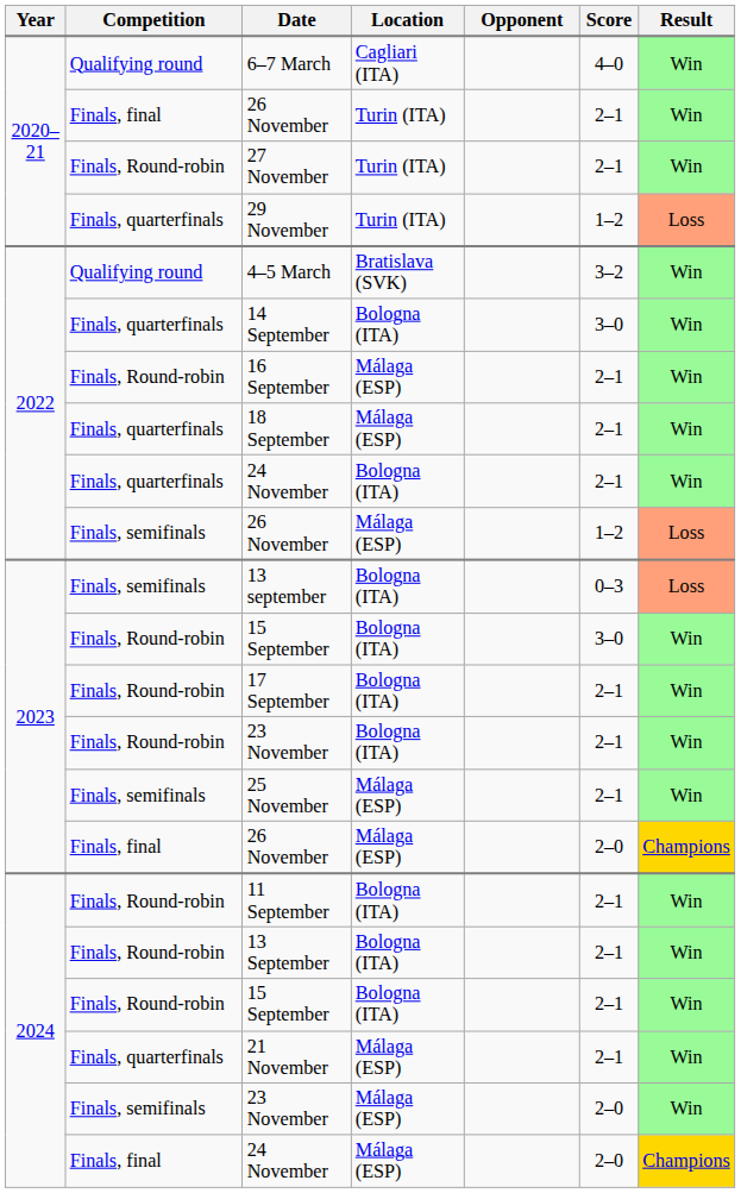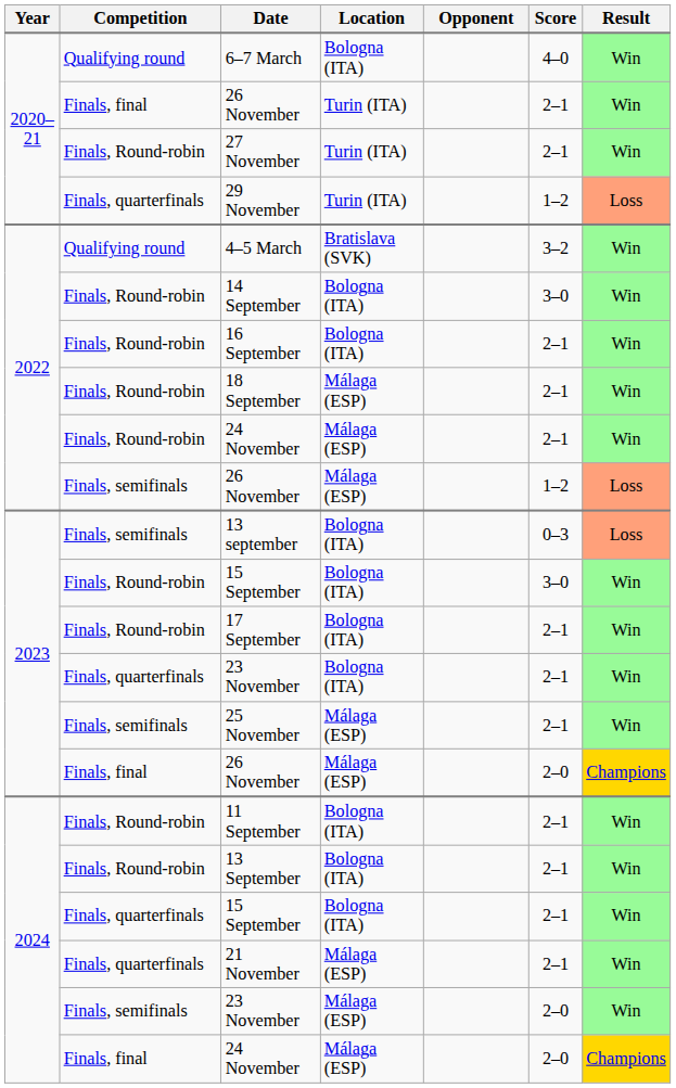 <table class="wikitable collapsible">
 <tr>
 <th width="50">Year</th>
 <th width="300">Competition</th>
 <th width="125">Date</th>
 <th width="150">Location</th>
 <th width="150">Opponent</th>
 <th width="50">Score</th>
 <th width="70">Result</th>
 </tr>
 <tr style="border-top:2px solid gray;">
 <td align="center" rowspan="4"><a href='#'>2020–21</a></td>
 <td><a href='#'>Qualifying round</a></td>
 <td>6–7 March</td>
-<td><a href='#'>Cagliari</a> (ITA)</td>
+<td><a href='#'>Bologna</a> (ITA)</td>
 <td></td>
 <td align="center">4–0</td>
 <td align="center" bgcolor="#98FB98">Win</td>
 </tr>
 <tr>
 <td><a href='#'>Finals</a>, final</td>
 <td>26 November</td>
 <td><a href='#'>Turin</a> (ITA)</td>
 <td></td>
 <td align="center">2–1</td>
 <td align="center" bgcolor="#98FB98">Win</td>
 </tr>
 <tr>
 <td><a href='#'>Finals</a>, Round-robin</td>
 <td>27 November</td>
 <td><a href='#'>Turin</a> (ITA)</td>
 <td></td>
 <td align="center">2–1</td>
 <td align="center" bgcolor="#98FB98">Win</td>
 </tr>
 <tr>
 <td><a href='#'>Finals</a>, quarterfinals</td>
 <td>29 November</td>
 <td><a href='#'>Turin</a> (ITA)</td>
 <td></td>
 <td align="center">1–2</td>
 <td align="center" bgcolor="FFA07A">Loss</td>
 </tr>
 <tr style="border-top:2px solid gray;">
 <td align="center" rowspan="6"><a href='#'>2022</a></td>
 <td><a href='#'>Qualifying round</a></td>
 <td>4–5 March</td>
 <td><a href='#'>Bratislava</a> (SVK)</td>
 <td></td>
 <td align="center">3–2</td>
 <td align="center" bgcolor="#98FB98">Win</td>
 </tr>
 <tr>
-<td><a href='#'>Finals</a>, quarterfinals</td>
+<td><a href='#'>Finals</a>, Round-robin</td>
 <td>14 September</td>
 <td><a href='#'>Bologna</a> (ITA)</td>
 <td></td>
 <td align="center">3–0</td>
 <td align="center" bgcolor="#98FB98">Win</td>
 </tr>
 <tr>
 <td><a href='#'>Finals</a>, Round-robin</td>
 <td>16 September</td>
-<td><a href='#'>Málaga</a> (ESP)</td>
+<td><a href='#'>Bologna</a> (ITA)</td>
 <td></td>
 <td align="center">2–1</td>
 <td align="center" bgcolor="#98FB98">Win</td>
 </tr>
 <tr>
-<td><a href='#'>Finals</a>, quarterfinals</td>
+<td><a href='#'>Finals</a>, Round-robin</td>
 <td>18 September</td>
 <td><a href='#'>Málaga</a> (ESP)</td>
 <td></td>
 <td align="center">2–1</td>
 <td align="center" bgcolor="#98FB98">Win</td>
 </tr>
 <tr>
-<td><a href='#'>Finals</a>, quarterfinals</td>
+<td><a href='#'>Finals</a>, Round-robin</td>
 <td>24 November</td>
-<td><a href='#'>Bologna</a> (ITA)</td>
+<td><a href='#'>Málaga</a> (ESP)</td>
 <td></td>
 <td align="center">2–1</td>
 <td align="center" bgcolor="#98FB98">Win</td>
 </tr>
 <tr>
 <td><a href='#'>Finals</a>, semifinals</td>
 <td>26 November</td>
 <td><a href='#'>Málaga</a> (ESP)</td>
 <td></td>
 <td align="center">1–2</td>
 <td align="center" bgcolor="FFA07A">Loss</td>
 </tr>
 <tr style="border-top:2px solid gray;">
 <td align="center" rowspan="6"><a href='#'>2023</a></td>
 <td><a href='#'>Finals</a>, semifinals</td>
 <td>13 september</td>
 <td><a href='#'>Bologna</a> (ITA)</td>
 <td></td>
 <td align="center">0–3</td>
 <td align="center" bgcolor="FFA07A">Loss</td>
 </tr>
 <tr>
 <td><a href='#'>Finals</a>, Round-robin</td>
 <td>15 September</td>
 <td><a href='#'>Bologna</a> (ITA)</td>
 <td></td>
 <td align="center">3–0</td>
 <td align="center" bgcolor="#98FB98">Win</td>
 </tr>
 <tr>
 <td><a href='#'>Finals</a>, Round-robin</td>
 <td>17 September</td>
 <td><a href='#'>Bologna</a> (ITA)</td>
 <td></td>
 <td align="center">2–1</td>
 <td align="center" bgcolor="#98FB98">Win</td>
 </tr>
 <tr>
-<td><a href='#'>Finals</a>, Round-robin</td>
+<td><a href='#'>Finals</a>, quarterfinals</td>
 <td>23 November</td>
 <td><a href='#'>Bologna</a> (ITA)</td>
 <td></td>
 <td align="center">2–1</td>
 <td align="center" bgcolor="#98FB98">Win</td>
 </tr>
 <tr>
 <td><a href='#'>Finals</a>, semifinals</td>
 <td>25 November</td>
 <td><a href='#'>Málaga</a> (ESP)</td>
 <td></td>
 <td align="center">2–1</td>
 <td align="center" bgcolor="#98FB98">Win</td>
 </tr>
 <tr>
 <td><a href='#'>Finals</a>, final</td>
 <td>26 November</td>
 <td><a href='#'>Málaga</a> (ESP)</td>
 <td></td>
 <td align="center">2–0</td>
 <td align="center" bgcolor="#FFD700"><a href='#'>Champions</a></td>
 </tr>
 <tr style="border-top:2px solid gray;">
 <td align="center" rowspan="6"><a href='#'>2024</a></td>
 <td><a href='#'>Finals</a>, Round-robin</td>
 <td>11 September</td>
 <td><a href='#'>Bologna</a> (ITA)</td>
 <td></td>
 <td align="center">2–1</td>
 <td align="center" bgcolor="#98FB98">Win</td>
 </tr>
 <tr>
 <td><a href='#'>Finals</a>, Round-robin</td>
 <td>13 September</td>
 <td><a href='#'>Bologna</a> (ITA)</td>
 <td></td>
 <td align="center">2–1</td>
 <td align="center" bgcolor="#98FB98">Win</td>
 </tr>
 <tr>
-<td><a href='#'>Finals</a>, Round-robin</td>
+<td><a href='#'>Finals</a>, quarterfinals</td>
 <td>15 September</td>
 <td><a href='#'>Bologna</a> (ITA)</td>
 <td></td>
 <td align="center">2–1</td>
 <td align="center" bgcolor="#98FB98">Win</td>
 </tr>
 <tr>
 <td><a href='#'>Finals</a>, quarterfinals</td>
 <td>21 November</td>
 <td><a href='#'>Málaga</a> (ESP)</td>
 <td></td>
 <td align="center">2–1</td>
 <td align="center" bgcolor="#98FB98">Win</td>
 </tr>
 <tr>
 <td><a href='#'>Finals</a>, semifinals</td>
 <td>23 November</td>
 <td><a href='#'>Málaga</a> (ESP)</td>
 <td></td>
 <td align="center">2–0</td>
 <td align="center" bgcolor="#98FB98">Win</td>
 </tr>
 <tr>
 <td><a href='#'>Finals</a>, final</td>
 <td>24 November</td>
 <td><a href='#'>Málaga</a> (ESP)</td>
 <td></td>
 <td align="center">2–0</td>
 <td align="center" bgcolor="#FFD700"><a href='#'>Champions</a></td>
 </tr>
 </table>
